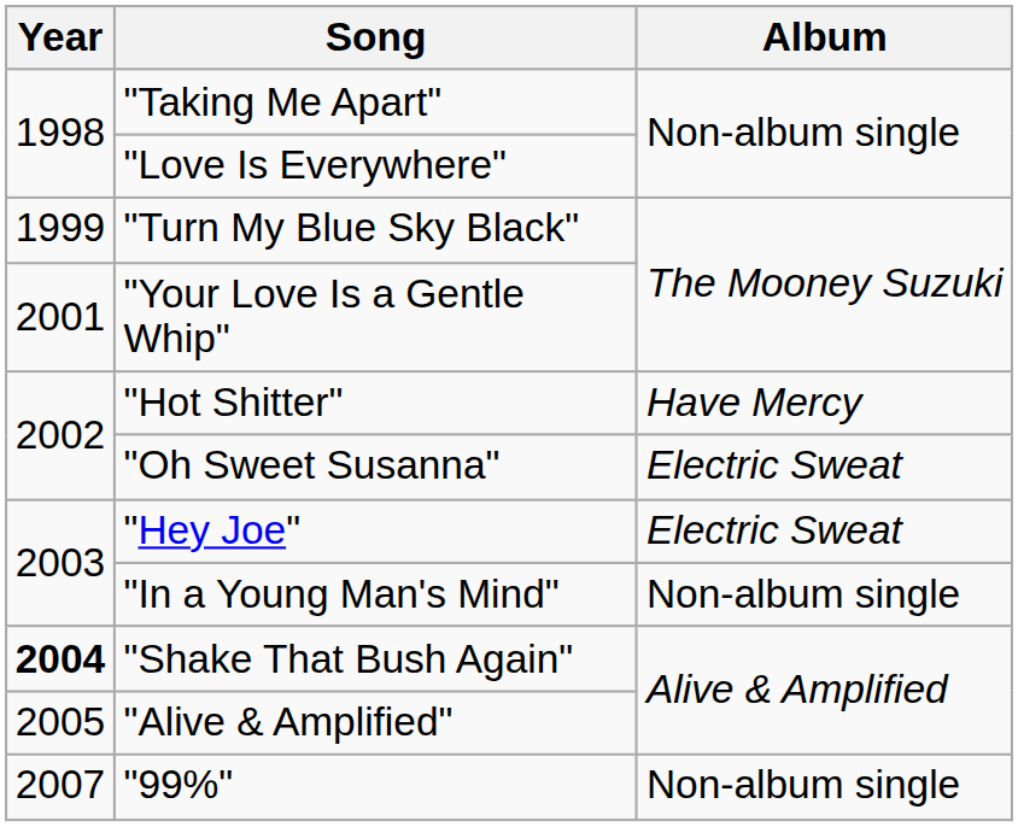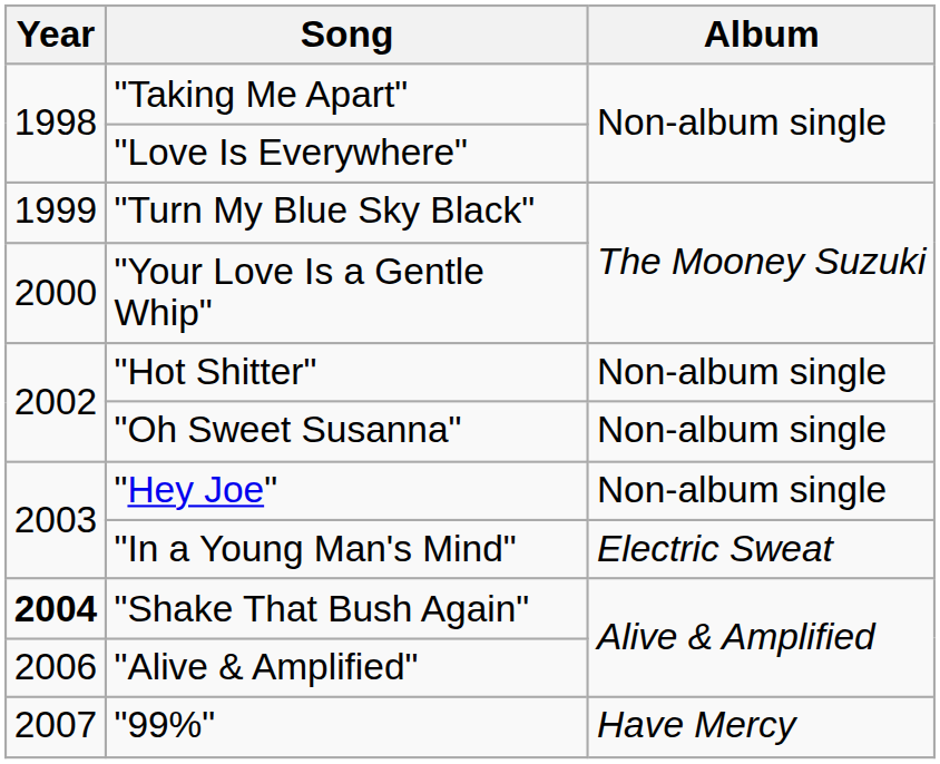 <table class="wikitable">
 <tr>
 <th>Year</th>
 <th width="200">Song</th>
 <th>Album</th>
 </tr>
 <tr>
 <td rowspan="2">1998</td>
 <td>"Taking Me Apart"</td>
 <td rowspan="2">Non-album single</td>
 </tr>
 <tr>
 <td>"Love Is Everywhere"</td>
 </tr>
 <tr>
 <td>1999</td>
 <td>"Turn My Blue Sky Black"</td>
 <td rowspan="2"><em>The Mooney Suzuki</em></td>
 </tr>
 <tr>
-<td>2001</td>
+<td>2000</td>
 <td>"Your Love Is a Gentle Whip"</td>
 </tr>
 <tr>
 <td rowspan="2">2002</td>
 <td>"Hot Shitter"</td>
-<td><em>Have Mercy</em></td>
+<td>Non-album single</td>
 </tr>
 <tr>
 <td>"Oh Sweet Susanna"</td>
-<td><em>Electric Sweat</em></td>
+<td>Non-album single</td>
 </tr>
 <tr>
 <td rowspan="2">2003</td>
 <td>"<a href='#'>Hey Joe</a>"</td>
-<td><em>Electric Sweat</em></td>
+<td>Non-album single</td>
 </tr>
 <tr>
 <td>"In a Young Man's Mind"</td>
-<td>Non-album single</td>
+<td><em>Electric Sweat</em></td>
 </tr>
 <tr>
 <td><strong>2004</strong></td>
 <td>"Shake That Bush Again"</td>
 <td rowspan="2"><em>Alive & Amplified</em></td>
 </tr>
 <tr>
-<td>2005</td>
+<td>2006</td>
 <td>"Alive & Amplified"</td>
 </tr>
 <tr>
 <td>2007</td>
 <td>"99%"</td>
-<td>Non-album single</td>
+<td><em>Have Mercy</em></td>
 </tr>
 </table>
